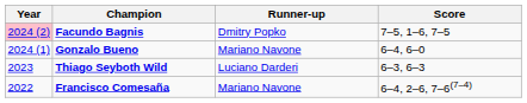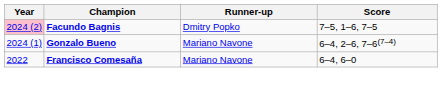 <table class="wikitable" style="font-size:90%">
 <tr>
 <th>Year</th>
 <th style="width:200px;">Champion</th>
 <th style="width:200px;">Runner-up</th>
 <th style="width:175px;">Score</th>
 </tr>
 <tr>
 <td style="background: pink;"><a href='#'>2024 (2)</a></td>
 <td> <strong><a href='#'>Facundo Bagnis</a></strong></td>
 <td> <a href='#'>Dmitry Popko</a></td>
 <td>7–5, 1–6, 7–5</td>
 </tr>
 <tr>
 <td><a href='#'>2024 (1)</a></td>
 <td> <strong><a href='#'>Gonzalo Bueno</a></strong></td>
 <td> <a href='#'>Mariano Navone</a></td>
-<td>6–4, 6–0</td>
-</tr>
-<tr>
-<td><a href='#'>2023</a></td>
-<td> <strong><a href='#'>Thiago Seyboth Wild</a></strong></td>
-<td> <a href='#'>Luciano Darderi</a></td>
-<td>6–3, 6–3</td>
+<td>6–4, 2–6, 7–6<sup>(7–4)</sup></td>
 </tr>
 <tr>
 <td><a href='#'>2022</a></td>
 <td> <strong><a href='#'>Francisco Comesaña</a></strong></td>
 <td> <a href='#'>Mariano Navone</a></td>
-<td>6–4, 2–6, 7–6<sup>(7–4)</sup></td>
+<td>6–4, 6–0</td>
 </tr>
 </table>
